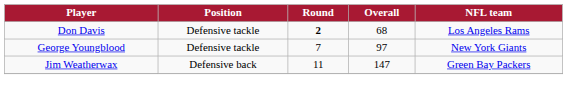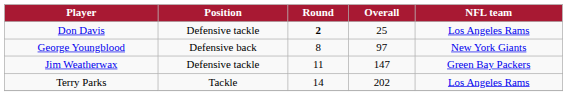 <table class="wikitable" width="65%">
 <tr align="center" style="background:#A81933;color:#FFFFFF;">
 <td><strong>Player</strong></td>
 <td><strong>Position</strong></td>
 <td><strong>Round</strong></td>
 <td><strong>Overall</strong></td>
 <td><strong>NFL team</strong></td>
 </tr>
 <tr align="center" bgcolor="">
 <td><a href='#'>Don Davis</a></td>
 <td>Defensive tackle</td>
 <td><strong>2</strong></td>
-<td>68</td>
+<td>25</td>
 <td><a href='#'>Los Angeles Rams</a></td>
 </tr>
 <tr align="center" bgcolor="">
 <td><a href='#'>George Youngblood</a></td>
-<td>Defensive tackle</td>
-<td>7</td>
+<td>Defensive back</td>
+<td>8</td>
 <td>97</td>
 <td><a href='#'>New York Giants</a></td>
 </tr>
 <tr align="center" bgcolor="">
 <td><a href='#'>Jim Weatherwax</a></td>
-<td>Defensive back</td>
+<td>Defensive tackle</td>
 <td>11</td>
 <td>147</td>
 <td><a href='#'>Green Bay Packers</a></td>
 </tr>
 <tr align="center" bgcolor="">
+<td>Terry Parks</td>
+<td>Tackle</td>
+<td>14</td>
+<td>202</td>
+<td><a href='#'>Los Angeles Rams</a></td>
+</tr>
+<tr align="center" bgcolor="">
 </tr>
 </table>
